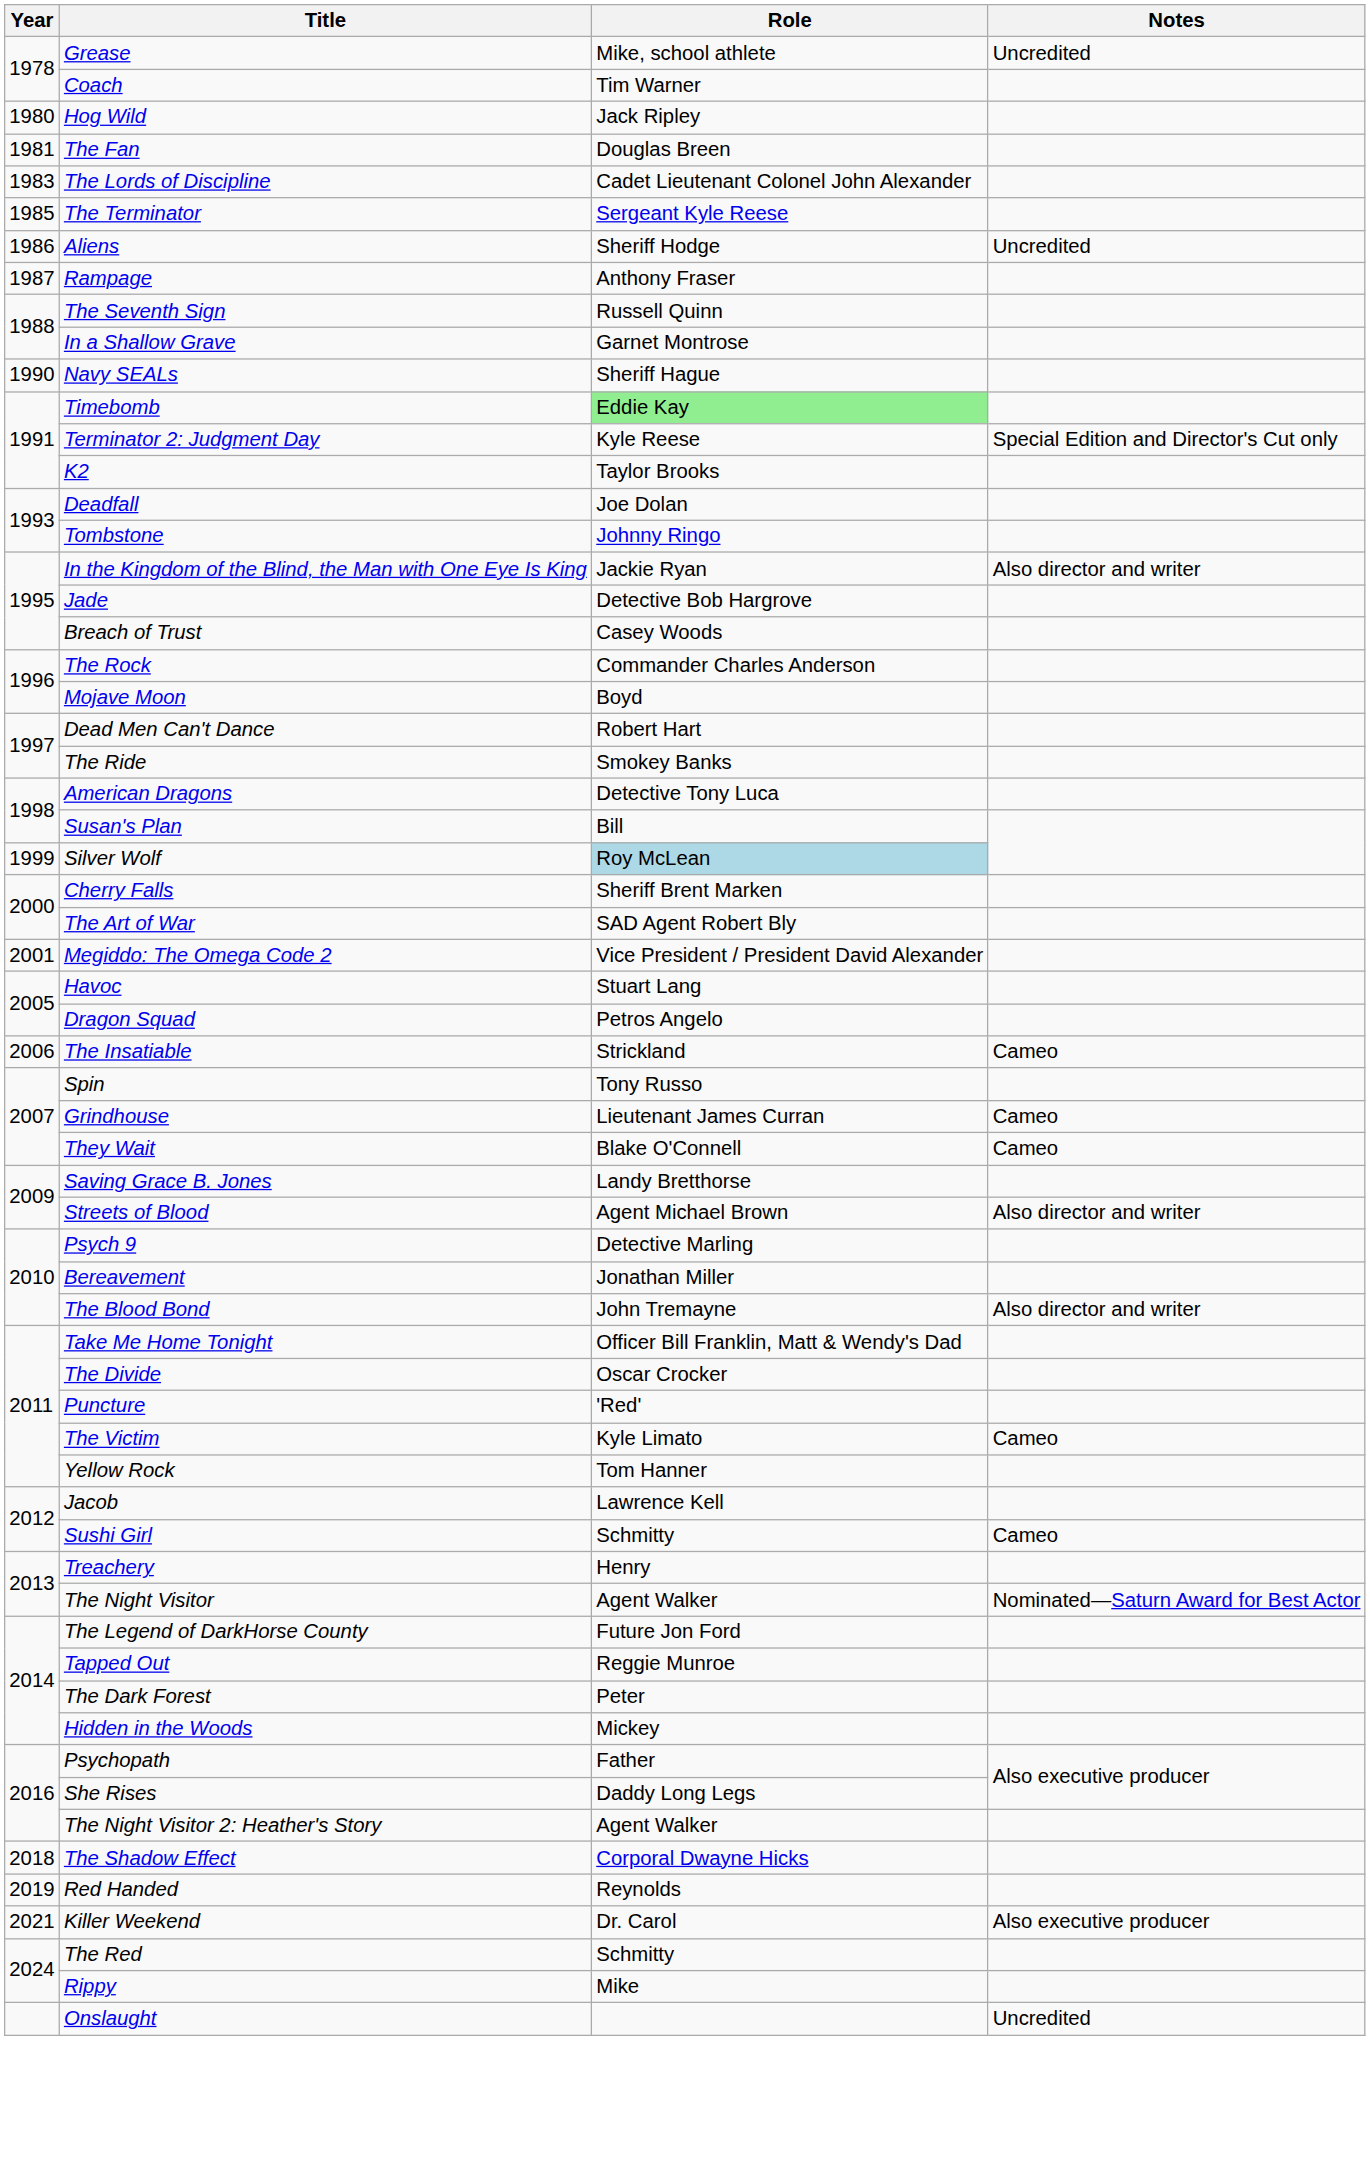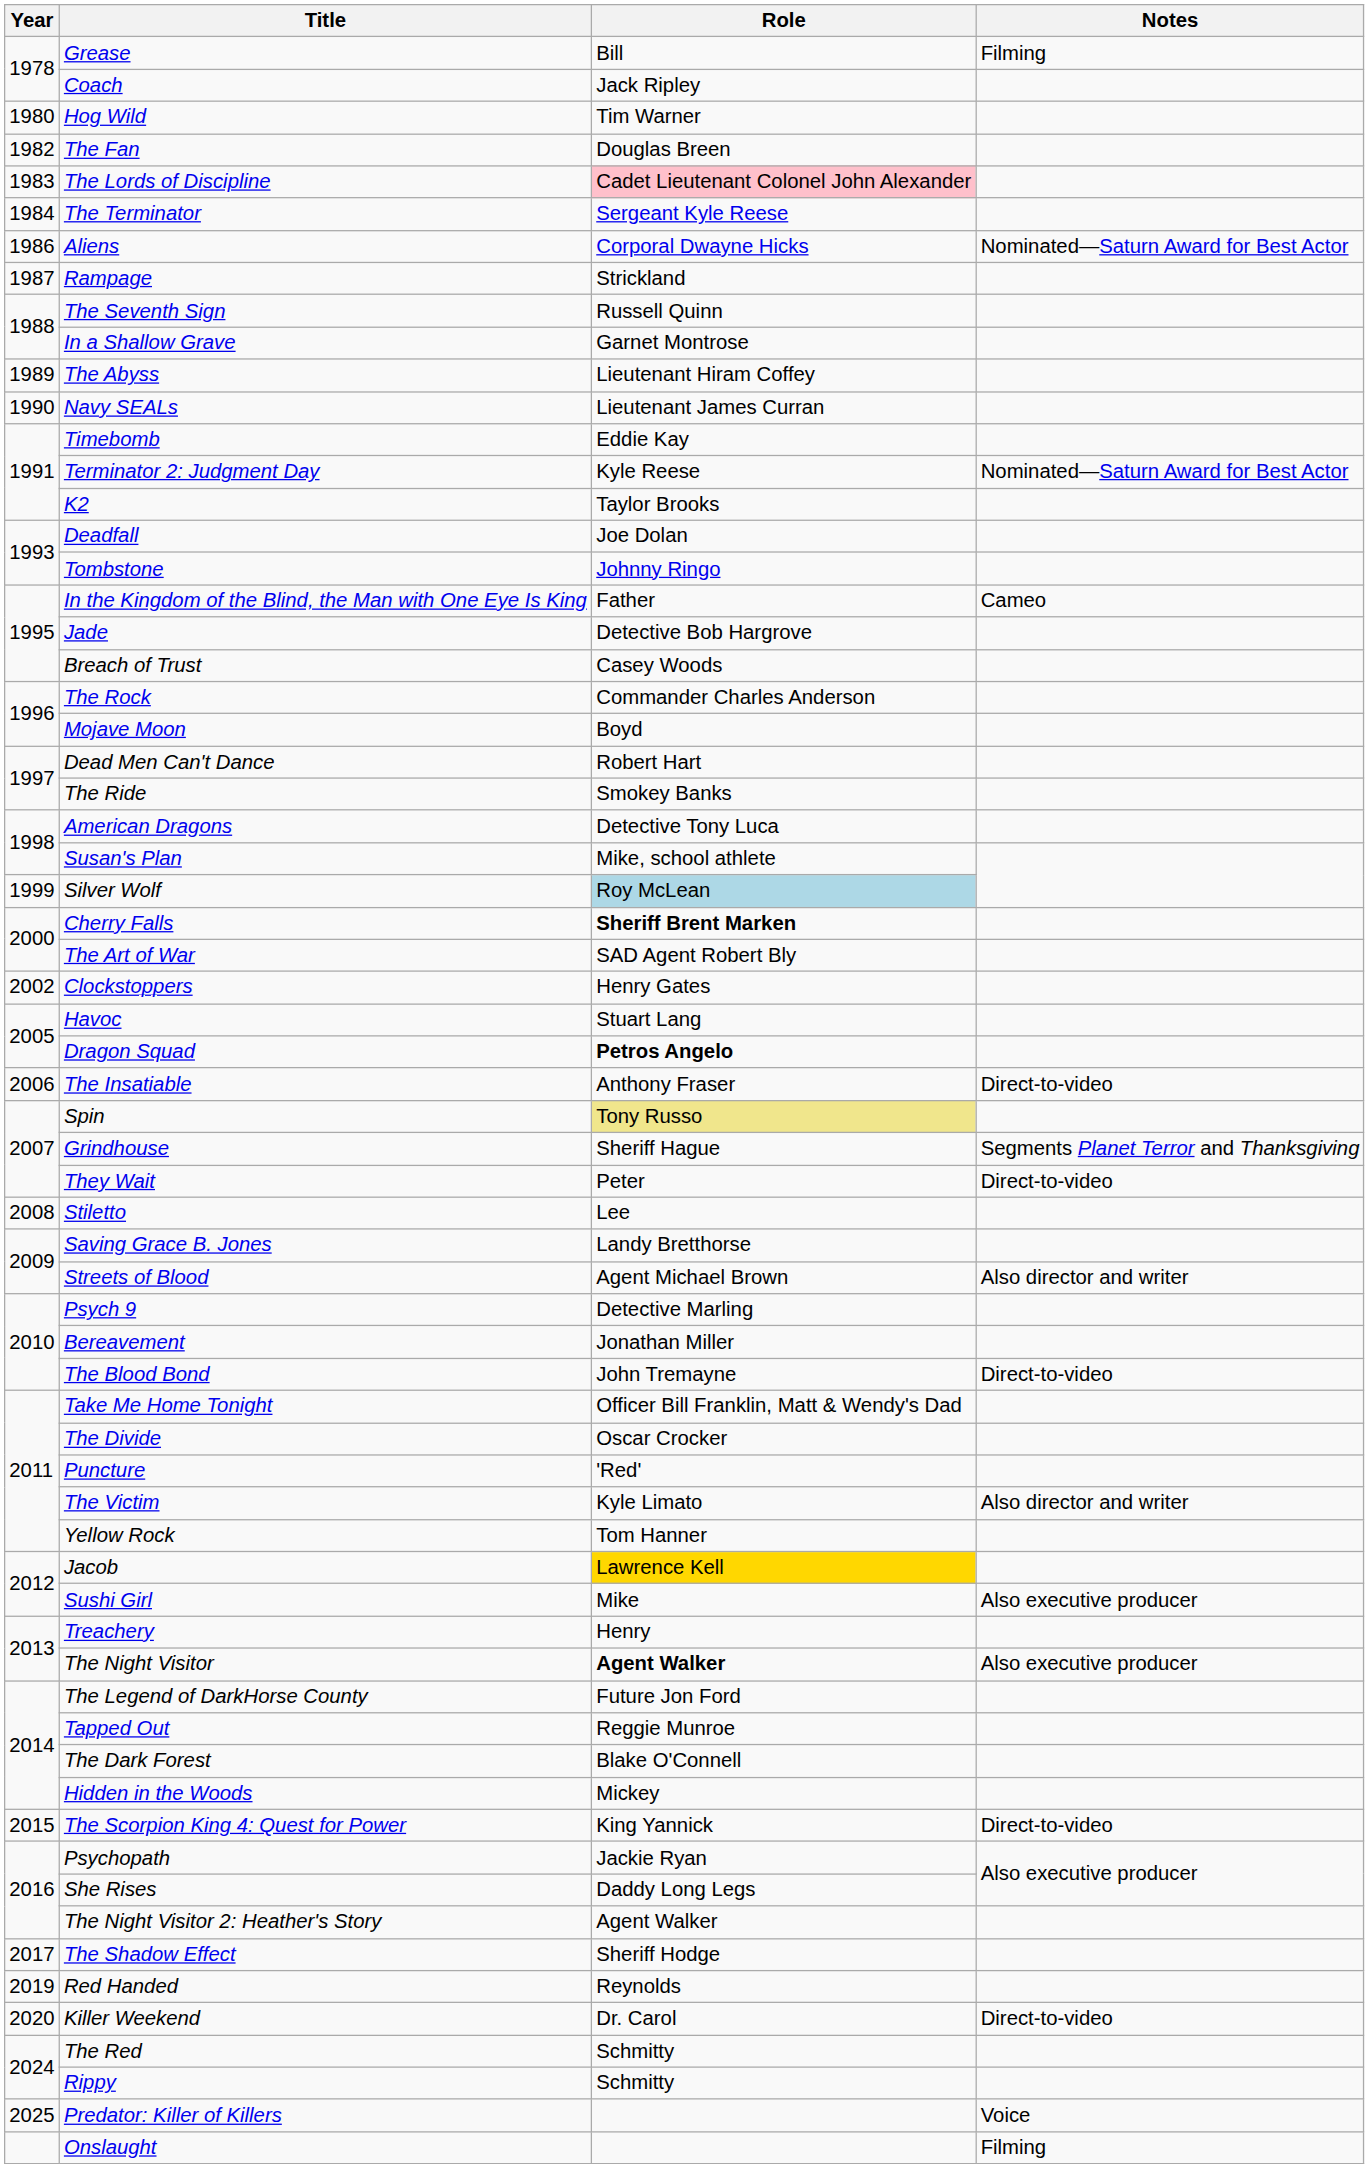 <table class="wikitable sortable">
 <tr>
 <th>Year</th>
 <th>Title</th>
 <th>Role</th>
 <th class="unsortable">Notes</th>
 </tr>
 <tr>
 <td rowspan="2">1978</td>
 <td><em><a href='#'>Grease</a></em></td>
-<td>Mike, school athlete</td>
-<td>Uncredited</td>
+<td>Bill</td>
+<td>Filming</td>
 </tr>
 <tr>
 <td><em><a href='#'>Coach</a></em></td>
-<td>Tim Warner</td>
+<td>Jack Ripley</td>
 <td></td>
 </tr>
 <tr>
 <td>1980</td>
 <td><em><a href='#'>Hog Wild</a></em></td>
-<td>Jack Ripley</td>
+<td>Tim Warner</td>
 <td></td>
 </tr>
 <tr>
-<td>1981</td>
+<td>1982</td>
 <td><em><a href='#'>The Fan</a></em></td>
 <td>Douglas Breen</td>
 <td></td>
 </tr>
 <tr>
 <td>1983</td>
 <td><em><a href='#'>The Lords of Discipline</a></em></td>
-<td>Cadet Lieutenant Colonel John Alexander</td>
+<td style="background: pink;">Cadet Lieutenant Colonel John Alexander</td>
 <td></td>
 </tr>
 <tr>
-<td>1985</td>
+<td>1984</td>
 <td><em><a href='#'>The Terminator</a></em></td>
 <td><a href='#'>Sergeant Kyle Reese</a></td>
 <td></td>
 </tr>
 <tr>
 <td>1986</td>
 <td><em><a href='#'>Aliens</a></em></td>
-<td>Sheriff Hodge</td>
-<td>Uncredited</td>
+<td><a href='#'>Corporal Dwayne Hicks</a></td>
+<td>Nominated—<a href='#'>Saturn Award for Best Actor</a></td>
 </tr>
 <tr>
 <td>1987</td>
 <td><em><a href='#'>Rampage</a></em></td>
-<td>Anthony Fraser</td>
+<td>Strickland</td>
 <td></td>
 </tr>
 <tr>
 <td rowspan="2">1988</td>
 <td><em><a href='#'>The Seventh Sign</a></em></td>
 <td>Russell Quinn</td>
 <td></td>
 </tr>
 <tr>
 <td><em><a href='#'>In a Shallow Grave</a></em></td>
 <td>Garnet Montrose</td>
 <td></td>
 </tr>
 <tr>
+<td>1989</td>
+<td><em><a href='#'>The Abyss</a></em></td>
+<td>Lieutenant Hiram Coffey</td>
+<td></td>
+</tr>
+<tr>
 <td>1990</td>
 <td><em><a href='#'>Navy SEALs</a></em></td>
-<td>Sheriff Hague</td>
+<td>Lieutenant James Curran</td>
 <td></td>
 </tr>
 <tr>
 <td rowspan="3">1991</td>
 <td><em><a href='#'>Timebomb</a></em></td>
-<td style="background: lightgreen;">Eddie Kay</td>
+<td>Eddie Kay</td>
 <td></td>
 </tr>
 <tr>
 <td><em><a href='#'>Terminator 2: Judgment Day</a></em></td>
 <td>Kyle Reese</td>
-<td>Special Edition and Director's Cut only</td>
+<td>Nominated—<a href='#'>Saturn Award for Best Actor</a></td>
 </tr>
 <tr>
 <td><em><a href='#'>K2</a></em></td>
 <td>Taylor Brooks</td>
 <td></td>
 </tr>
 <tr>
 <td rowspan="2">1993</td>
 <td><em><a href='#'>Deadfall</a></em></td>
 <td>Joe Dolan</td>
 <td></td>
 </tr>
 <tr>
 <td><em><a href='#'>Tombstone</a></em></td>
 <td><a href='#'>Johnny Ringo</a></td>
 <td></td>
 </tr>
 <tr>
 <td rowspan="3">1995</td>
 <td><em><a href='#'>In the Kingdom of the Blind, the Man with One Eye Is King</a></em></td>
-<td>Jackie Ryan</td>
-<td>Also director and writer</td>
+<td>Father</td>
+<td>Cameo</td>
 </tr>
 <tr>
 <td><em><a href='#'>Jade</a></em></td>
 <td>Detective Bob Hargrove</td>
 <td></td>
 </tr>
 <tr>
 <td><em>Breach of Trust</em></td>
 <td>Casey Woods</td>
 <td></td>
 </tr>
 <tr>
 <td rowspan="2">1996</td>
 <td><em><a href='#'>The Rock</a></em></td>
 <td>Commander Charles Anderson</td>
 <td></td>
 </tr>
 <tr>
 <td><em><a href='#'>Mojave Moon</a></em></td>
 <td>Boyd</td>
 <td></td>
 </tr>
 <tr>
 <td rowspan="2">1997</td>
 <td><em>Dead Men Can't Dance</em></td>
 <td>Robert Hart</td>
 <td></td>
 </tr>
 <tr>
 <td><em>The Ride</em></td>
 <td>Smokey Banks</td>
 <td></td>
 </tr>
 <tr>
 <td rowspan="2">1998</td>
 <td><em><a href='#'>American Dragons</a></em></td>
 <td>Detective Tony Luca</td>
 <td></td>
 </tr>
 <tr>
 <td><em><a href='#'>Susan's Plan</a></em></td>
-<td>Bill</td>
+<td>Mike, school athlete</td>
 </tr>
 <tr>
 <td>1999</td>
 <td><em>Silver Wolf</em></td>
 <td style="background: lightblue;">Roy McLean</td>
 </tr>
 <tr>
 <td rowspan="2">2000</td>
 <td><em><a href='#'>Cherry Falls</a></em></td>
-<td>Sheriff Brent Marken</td>
+<td><strong>Sheriff Brent Marken</strong></td>
 <td></td>
 </tr>
 <tr>
 <td><em><a href='#'>The Art of War</a></em></td>
 <td>SAD Agent Robert Bly</td>
 <td></td>
 </tr>
 <tr>
-<td>2001</td>
-<td><em><a href='#'>Megiddo: The Omega Code 2</a></em></td>
-<td>Vice President / President David Alexander</td>
+<td>2002</td>
+<td><em><a href='#'>Clockstoppers</a></em></td>
+<td>Henry Gates</td>
 <td></td>
 </tr>
 <tr>
 <td rowspan="2">2005</td>
 <td><em><a href='#'>Havoc</a></em></td>
 <td>Stuart Lang</td>
 <td></td>
 </tr>
 <tr>
 <td><em><a href='#'>Dragon Squad</a></em></td>
-<td>Petros Angelo</td>
+<td><strong>Petros Angelo</strong></td>
 <td></td>
 </tr>
 <tr>
 <td>2006</td>
 <td><em><a href='#'>The Insatiable</a></em></td>
-<td>Strickland</td>
-<td>Cameo</td>
+<td>Anthony Fraser</td>
+<td>Direct-to-video</td>
 </tr>
 <tr>
 <td rowspan="3">2007</td>
 <td><em>Spin</em></td>
-<td>Tony Russo</td>
+<td style="background: khaki;">Tony Russo</td>
 <td></td>
 </tr>
 <tr>
 <td><em><a href='#'>Grindhouse</a></em></td>
-<td>Lieutenant James Curran</td>
-<td>Cameo</td>
+<td>Sheriff Hague</td>
+<td>Segments <em><a href='#'>Planet Terror</a></em> and <em>Thanksgiving</em></td>
 </tr>
 <tr>
 <td><em><a href='#'>They Wait</a></em></td>
-<td>Blake O'Connell</td>
-<td>Cameo</td>
+<td>Peter</td>
+<td>Direct-to-video</td>
+</tr>
+<tr>
+<td>2008</td>
+<td><em><a href='#'>Stiletto</a></em></td>
+<td>Lee</td>
+<td></td>
 </tr>
 <tr>
 <td rowspan="2">2009</td>
 <td><em><a href='#'>Saving Grace B. Jones</a></em></td>
 <td>Landy Bretthorse</td>
 <td></td>
 </tr>
 <tr>
 <td><em><a href='#'>Streets of Blood</a></em></td>
 <td>Agent Michael Brown</td>
 <td>Also director and writer</td>
 </tr>
 <tr>
 <td rowspan="3">2010</td>
 <td><em><a href='#'>Psych 9</a></em></td>
 <td>Detective Marling</td>
 <td></td>
 </tr>
 <tr>
 <td><em><a href='#'>Bereavement</a></em></td>
 <td>Jonathan Miller</td>
 <td></td>
 </tr>
 <tr>
 <td><em><a href='#'>The Blood Bond</a></em></td>
 <td>John Tremayne</td>
-<td>Also director and writer</td>
+<td>Direct-to-video</td>
 </tr>
 <tr>
 <td rowspan="5">2011</td>
 <td><em><a href='#'>Take Me Home Tonight</a></em></td>
 <td>Officer Bill Franklin, Matt & Wendy's Dad</td>
 <td></td>
 </tr>
 <tr>
 <td><em><a href='#'>The Divide</a></em></td>
 <td>Oscar Crocker</td>
 <td></td>
 </tr>
 <tr>
 <td><em><a href='#'>Puncture</a></em></td>
 <td>'Red'</td>
 <td></td>
 </tr>
 <tr>
 <td><em><a href='#'>The Victim</a></em></td>
 <td>Kyle Limato</td>
-<td>Cameo</td>
+<td>Also director and writer</td>
 </tr>
 <tr>
 <td><em>Yellow Rock</em></td>
 <td>Tom Hanner</td>
 <td></td>
 </tr>
 <tr>
 <td rowspan="2">2012</td>
 <td><em>Jacob</em></td>
-<td>Lawrence Kell</td>
+<td style="background: gold;">Lawrence Kell</td>
 <td></td>
 </tr>
 <tr>
 <td><em><a href='#'>Sushi Girl</a></em></td>
-<td>Schmitty</td>
-<td>Cameo</td>
+<td>Mike</td>
+<td>Also executive producer</td>
 </tr>
 <tr>
 <td rowspan="2">2013</td>
 <td><em><a href='#'>Treachery</a></em></td>
 <td>Henry</td>
 <td></td>
 </tr>
 <tr>
 <td><em>The Night Visitor</em></td>
-<td>Agent Walker</td>
-<td>Nominated—<a href='#'>Saturn Award for Best Actor</a></td>
+<td><strong>Agent Walker</strong></td>
+<td>Also executive producer</td>
 </tr>
 <tr>
 <td rowspan="4">2014</td>
 <td><em>The Legend of DarkHorse County</em></td>
 <td>Future Jon Ford</td>
 <td></td>
 </tr>
 <tr>
 <td><em><a href='#'>Tapped Out</a></em></td>
 <td>Reggie Munroe</td>
 <td></td>
 </tr>
 <tr>
 <td><em>The Dark Forest</em></td>
-<td>Peter</td>
+<td>Blake O'Connell</td>
 <td></td>
 </tr>
 <tr>
 <td><em><a href='#'>Hidden in the Woods</a></em></td>
 <td>Mickey</td>
 <td></td>
 </tr>
 <tr>
+<td>2015</td>
+<td><em><a href='#'>The Scorpion King 4: Quest for Power</a></em></td>
+<td>King Yannick</td>
+<td>Direct-to-video</td>
+</tr>
+<tr>
 <td rowspan="3">2016</td>
 <td><em>Psychopath</em></td>
-<td>Father</td>
+<td>Jackie Ryan</td>
 <td rowspan="2">Also executive producer</td>
 </tr>
 <tr>
 <td><em>She Rises</em></td>
 <td>Daddy Long Legs</td>
 </tr>
 <tr>
 <td><em>The Night Visitor 2: Heather's Story</em></td>
 <td>Agent Walker</td>
 <td></td>
 </tr>
 <tr>
-<td>2018</td>
+<td>2017</td>
 <td><em><a href='#'>The Shadow Effect</a></em></td>
-<td><a href='#'>Corporal Dwayne Hicks</a></td>
+<td>Sheriff Hodge</td>
 <td></td>
 </tr>
 <tr>
 <td>2019</td>
 <td><em>Red Handed</em></td>
 <td>Reynolds</td>
 <td></td>
 </tr>
 <tr>
-<td>2021</td>
+<td>2020</td>
 <td><em>Killer Weekend</em></td>
 <td>Dr. Carol</td>
-<td>Also executive producer</td>
+<td>Direct-to-video</td>
 </tr>
 <tr>
 <td rowspan="2">2024</td>
 <td><em>The Red</em></td>
 <td>Schmitty</td>
 <td></td>
 </tr>
 <tr>
 <td><em><a href='#'>Rippy</a></em></td>
-<td>Mike</td>
+<td>Schmitty</td>
 <td></td>
+</tr>
+<tr>
+<td>2025</td>
+<td><em><a href='#'>Predator: Killer of Killers</a></em></td>
+<td></td>
+<td>Voice</td>
 </tr>
 <tr>
 <td></td>
 <td><em><a href='#'>Onslaught</a></em></td>
 <td></td>
-<td>Uncredited</td>
+<td>Filming</td>
 </tr>
 </table>
